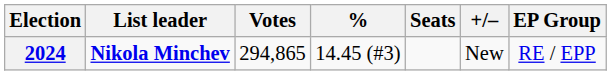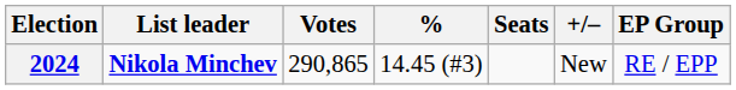 <table class="wikitable" style="text-align:center">
 <tr>
 <th>Election</th>
 <th>List leader</th>
 <th>Votes</th>
 <th>%</th>
 <th>Seats</th>
 <th>+/–</th>
 <th>EP Group</th>
 </tr>
 <tr>
 <th><a href='#'>2024</a></th>
 <td><strong><a href='#'>Nikola Minchev</a></strong></td>
-<td>294,865</td>
+<td>290,865</td>
 <td>14.45 (#3)</td>
 <td></td>
 <td>New</td>
 <td><a href='#'>RE</a> / <a href='#'>EPP</a></td>
 </tr>
 </table>
